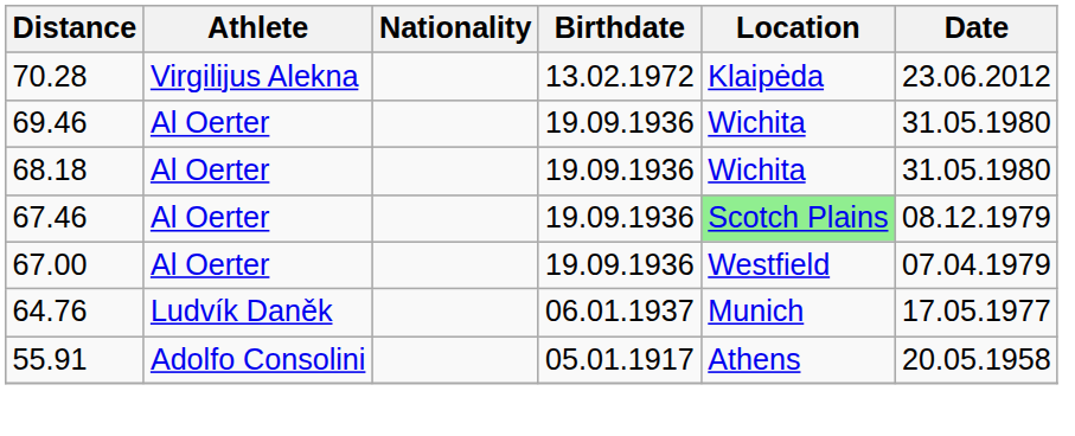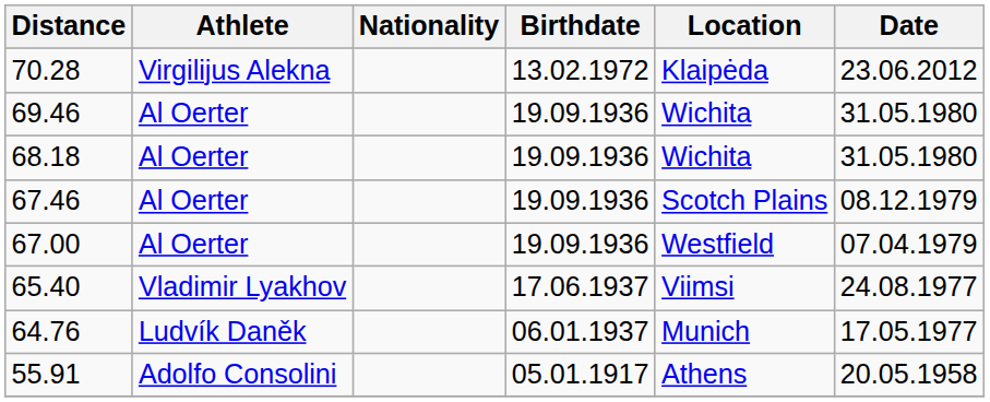 <table class="wikitable">
 <tr>
 <th>Distance</th>
 <th>Athlete</th>
 <th>Nationality</th>
 <th>Birthdate</th>
 <th>Location</th>
 <th>Date</th>
 </tr>
 <tr>
 <td>70.28</td>
 <td><a href='#'>Virgilijus Alekna</a></td>
 <td></td>
 <td>13.02.1972</td>
 <td><a href='#'>Klaipėda</a></td>
 <td>23.06.2012</td>
 </tr>
 <tr>
 <td>69.46</td>
 <td><a href='#'>Al Oerter</a></td>
 <td></td>
 <td>19.09.1936</td>
 <td><a href='#'>Wichita</a></td>
 <td>31.05.1980</td>
 </tr>
 <tr>
 <td>68.18</td>
 <td><a href='#'>Al Oerter</a></td>
 <td></td>
 <td>19.09.1936</td>
 <td><a href='#'>Wichita</a></td>
 <td>31.05.1980</td>
 </tr>
 <tr>
 <td>67.46</td>
 <td><a href='#'>Al Oerter</a></td>
 <td></td>
 <td>19.09.1936</td>
-<td style="background: lightgreen;"><a href='#'>Scotch Plains</a></td>
+<td><a href='#'>Scotch Plains</a></td>
 <td>08.12.1979</td>
 </tr>
 <tr>
 <td>67.00</td>
 <td><a href='#'>Al Oerter</a></td>
 <td></td>
 <td>19.09.1936</td>
 <td><a href='#'>Westfield</a></td>
 <td>07.04.1979</td>
+</tr>
+<tr>
+<td>65.40</td>
+<td><a href='#'>Vladimir Lyakhov</a></td>
+<td></td>
+<td>17.06.1937</td>
+<td><a href='#'>Viimsi</a></td>
+<td>24.08.1977</td>
 </tr>
 <tr>
 <td>64.76</td>
 <td><a href='#'>Ludvík Daněk</a></td>
 <td></td>
 <td>06.01.1937</td>
 <td><a href='#'>Munich</a></td>
 <td>17.05.1977</td>
 </tr>
 <tr>
 <td>55.91</td>
 <td><a href='#'>Adolfo Consolini</a></td>
 <td></td>
 <td>05.01.1917</td>
 <td><a href='#'>Athens</a></td>
 <td>20.05.1958</td>
 </tr>
 <tr>
 </tr>
 </table>
